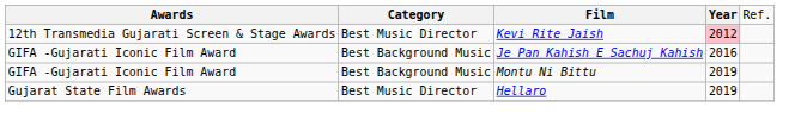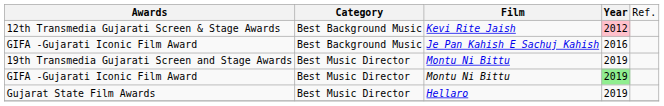 <table class="wikitable sortable">
 <tr>
 <th>Awards</th>
 <th>Category</th>
 <th>Film</th>
 <th>Year</th>
 <td>Ref.</td>
 </tr>
 <tr>
 <td>12th Transmedia Gujarati Screen & Stage Awards</td>
-<td>Best Music Director</td>
+<td>Best Background Music</td>
 <td><em><a href='#'>Kevi Rite Jaish</a></em></td>
 <td style="background: pink;">2012</td>
 <td></td>
 </tr>
 <tr>
 <td>GIFA -Gujarati Iconic Film Award</td>
 <td>Best Background Music</td>
 <td><em><a href='#'>Je Pan Kahish E Sachuj Kahish</a></em></td>
 <td>2016</td>
 <td></td>
 </tr>
 <tr>
+<td>19th Transmedia Gujarati Screen and Stage Awards</td>
+<td>Best Music Director</td>
+<td><em><a href='#'>Montu Ni Bittu</a></em></td>
+<td>2019</td>
+<td></td>
+</tr>
+<tr>
 <td>GIFA -Gujarati Iconic Film Award</td>
-<td>Best Background Music</td>
+<td>Best Music Director</td>
 <td><em>Montu Ni Bittu</em></td>
-<td>2019</td>
+<td style="background: lightgreen;">2019</td>
 <td></td>
 </tr>
 <tr>
 <td>Gujarat State Film Awards</td>
 <td>Best Music Director</td>
 <td><em><a href='#'>Hellaro</a></em></td>
 <td>2019</td>
 <td></td>
 </tr>
 <tr>
 </tr>
 </table>
